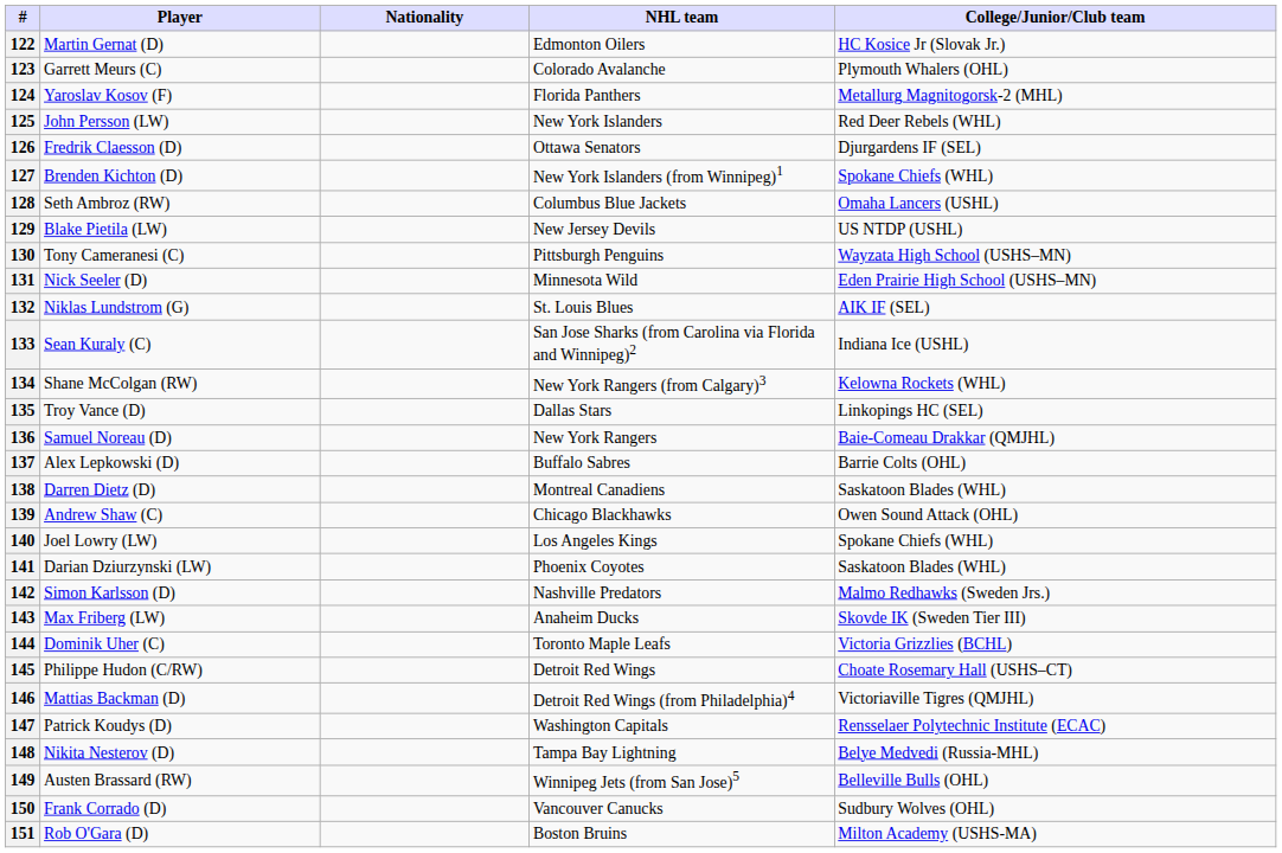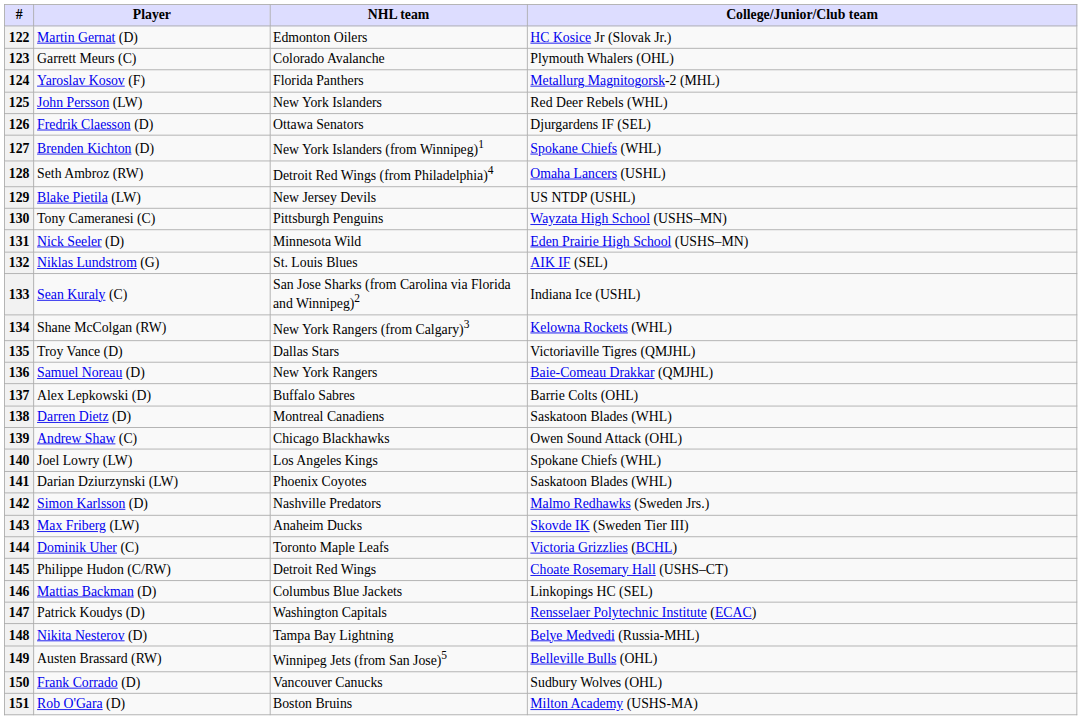 <table class="wikitable">
 <tr>
 <th style="background:#ddf; width:2.75%;">#</th>
 <th style="background:#ddf; width:22.0%;">Player</th>
-<th style="background:#ddf; width:16.5%;">Nationality</th>
 <th style="background:#ddf; width:24.0%;">NHL team</th>
 <th style="background:#ddf; width:100.0%;">College/Junior/Club team</th>
 </tr>
 <tr>
 <th>122</th>
 <td><a href='#'>Martin Gernat</a> (D)</td>
-<td></td>
 <td>Edmonton Oilers</td>
 <td><a href='#'>HC Kosice</a> Jr (Slovak Jr.)</td>
 </tr>
 <tr>
 <th>123</th>
 <td>Garrett Meurs (C)</td>
-<td></td>
 <td>Colorado Avalanche</td>
 <td>Plymouth Whalers (OHL)</td>
 </tr>
 <tr>
 <th>124</th>
 <td><a href='#'>Yaroslav Kosov</a> (F)</td>
-<td></td>
 <td>Florida Panthers</td>
 <td><a href='#'>Metallurg Magnitogorsk</a>-2 (MHL)</td>
 </tr>
 <tr>
 <th>125</th>
 <td><a href='#'>John Persson</a> (LW)</td>
-<td></td>
 <td>New York Islanders</td>
 <td>Red Deer Rebels (WHL)</td>
 </tr>
 <tr>
 <th>126</th>
 <td><a href='#'>Fredrik Claesson</a> (D)</td>
-<td></td>
 <td>Ottawa Senators</td>
 <td>Djurgardens IF (SEL)</td>
 </tr>
 <tr>
 <th>127</th>
 <td><a href='#'>Brenden Kichton</a> (D)</td>
-<td></td>
 <td>New York Islanders (from Winnipeg)<sup>1</sup></td>
 <td><a href='#'>Spokane Chiefs</a> (WHL)</td>
 </tr>
 <tr>
 <th>128</th>
 <td>Seth Ambroz (RW)</td>
-<td></td>
-<td>Columbus Blue Jackets</td>
+<td>Detroit Red Wings (from Philadelphia)<sup>4</sup></td>
 <td><a href='#'>Omaha Lancers</a> (USHL)</td>
 </tr>
 <tr>
 <th>129</th>
 <td><a href='#'>Blake Pietila</a> (LW)</td>
-<td></td>
 <td>New Jersey Devils</td>
 <td>US NTDP (USHL)</td>
 </tr>
 <tr>
 <th>130</th>
 <td>Tony Cameranesi (C)</td>
-<td></td>
 <td>Pittsburgh Penguins</td>
 <td><a href='#'>Wayzata High School</a> (USHS–MN)</td>
 </tr>
 <tr>
 <th>131</th>
 <td><a href='#'>Nick Seeler</a> (D)</td>
-<td></td>
 <td>Minnesota Wild</td>
 <td><a href='#'>Eden Prairie High School</a> (USHS–MN)</td>
 </tr>
 <tr>
 <th>132</th>
 <td><a href='#'>Niklas Lundstrom</a> (G)</td>
-<td></td>
 <td>St. Louis Blues</td>
 <td><a href='#'>AIK IF</a> (SEL)</td>
 </tr>
 <tr>
 <th>133</th>
 <td><a href='#'>Sean Kuraly</a> (C)</td>
-<td></td>
 <td>San Jose Sharks (from Carolina via Florida and Winnipeg)<sup>2</sup></td>
 <td>Indiana Ice (USHL)</td>
 </tr>
 <tr>
 <th>134</th>
 <td>Shane McColgan (RW)</td>
-<td></td>
 <td>New York Rangers (from Calgary)<sup>3</sup></td>
 <td><a href='#'>Kelowna Rockets</a> (WHL)</td>
 </tr>
 <tr>
 <th>135</th>
 <td>Troy Vance (D)</td>
-<td></td>
 <td>Dallas Stars</td>
-<td>Linkopings HC (SEL)</td>
+<td>Victoriaville Tigres (QMJHL)</td>
 </tr>
 <tr>
 <th>136</th>
 <td><a href='#'>Samuel Noreau</a> (D)</td>
-<td></td>
 <td>New York Rangers</td>
 <td><a href='#'>Baie-Comeau Drakkar</a> (QMJHL)</td>
 </tr>
 <tr>
 <th>137</th>
 <td>Alex Lepkowski (D)</td>
-<td></td>
 <td>Buffalo Sabres</td>
 <td>Barrie Colts (OHL)</td>
 </tr>
 <tr>
 <th>138</th>
 <td><a href='#'>Darren Dietz</a> (D)</td>
-<td></td>
 <td>Montreal Canadiens</td>
 <td>Saskatoon Blades (WHL)</td>
 </tr>
 <tr>
 <th>139</th>
 <td><a href='#'>Andrew Shaw</a> (C)</td>
-<td></td>
 <td>Chicago Blackhawks</td>
 <td>Owen Sound Attack (OHL)</td>
 </tr>
 <tr>
 <th>140</th>
 <td>Joel Lowry (LW)</td>
-<td></td>
 <td>Los Angeles Kings</td>
 <td>Spokane Chiefs (WHL)</td>
 </tr>
 <tr>
 <th>141</th>
 <td>Darian Dziurzynski (LW)</td>
-<td></td>
 <td>Phoenix Coyotes</td>
 <td>Saskatoon Blades (WHL)</td>
 </tr>
 <tr>
 <th>142</th>
 <td><a href='#'>Simon Karlsson</a> (D)</td>
-<td></td>
 <td>Nashville Predators</td>
 <td><a href='#'>Malmo Redhawks</a> (Sweden Jrs.)</td>
 </tr>
 <tr>
 <th>143</th>
 <td><a href='#'>Max Friberg</a> (LW)</td>
-<td></td>
 <td>Anaheim Ducks</td>
 <td><a href='#'>Skovde IK</a> (Sweden Tier III)</td>
 </tr>
 <tr>
 <th>144</th>
 <td><a href='#'>Dominik Uher</a> (C)</td>
-<td></td>
 <td>Toronto Maple Leafs</td>
 <td><a href='#'>Victoria Grizzlies</a> (<a href='#'>BCHL</a>)</td>
 </tr>
 <tr>
 <th>145</th>
 <td>Philippe Hudon (C/RW)</td>
-<td></td>
 <td>Detroit Red Wings</td>
 <td><a href='#'>Choate Rosemary Hall</a> (USHS–CT)</td>
 </tr>
 <tr>
 <th>146</th>
 <td><a href='#'>Mattias Backman</a> (D)</td>
-<td></td>
-<td>Detroit Red Wings (from Philadelphia)<sup>4</sup></td>
-<td>Victoriaville Tigres (QMJHL)</td>
+<td>Columbus Blue Jackets</td>
+<td>Linkopings HC (SEL)</td>
 </tr>
 <tr>
 <th>147</th>
 <td>Patrick Koudys (D)</td>
-<td></td>
 <td>Washington Capitals</td>
 <td><a href='#'>Rensselaer Polytechnic Institute</a> (<a href='#'>ECAC</a>)</td>
 </tr>
 <tr>
 <th>148</th>
 <td><a href='#'>Nikita Nesterov</a> (D)</td>
-<td></td>
 <td>Tampa Bay Lightning</td>
 <td><a href='#'>Belye Medvedi</a> (Russia-MHL)</td>
 </tr>
 <tr>
 <th>149</th>
 <td>Austen Brassard (RW)</td>
-<td></td>
 <td>Winnipeg Jets (from San Jose)<sup>5</sup></td>
 <td><a href='#'>Belleville Bulls</a> (OHL)</td>
 </tr>
 <tr>
 <th>150</th>
 <td><a href='#'>Frank Corrado</a> (D)</td>
-<td></td>
 <td>Vancouver Canucks</td>
 <td>Sudbury Wolves (OHL)</td>
 </tr>
 <tr>
 <th>151</th>
 <td><a href='#'>Rob O'Gara</a> (D)</td>
-<td></td>
 <td>Boston Bruins</td>
 <td><a href='#'>Milton Academy</a> (USHS-MA)</td>
 </tr>
 </table>
